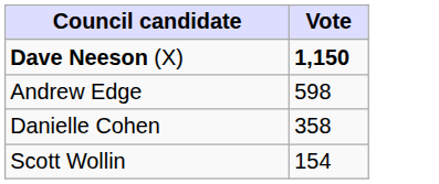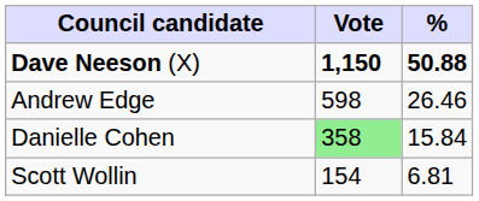 <table class="wikitable">
 <tr>
 <th style="background:#ddf; width:200px;">Council candidate</th>
 <th style="background:#ddf; width:50px;">Vote</th>
+<th style="background:#ddf; width:30px;">%</th>
 </tr>
 <tr>
 <td><strong>Dave Neeson</strong> (X)</td>
 <td><strong>1,150</strong></td>
+<td><strong>50.88</strong></td>
 </tr>
 <tr>
 <td>Andrew Edge</td>
 <td>598</td>
+<td>26.46</td>
 </tr>
 <tr>
 <td>Danielle Cohen</td>
-<td>358</td>
+<td style="background: lightgreen;">358</td>
+<td>15.84</td>
 </tr>
 <tr>
 <td>Scott Wollin</td>
 <td>154</td>
+<td>6.81</td>
 </tr>
 </table>
